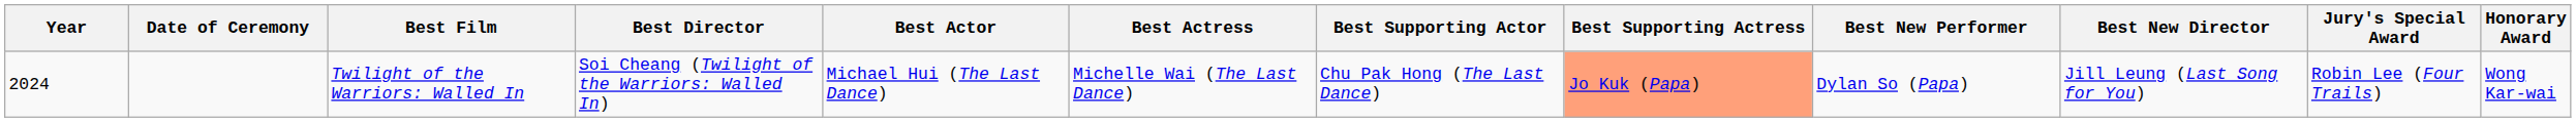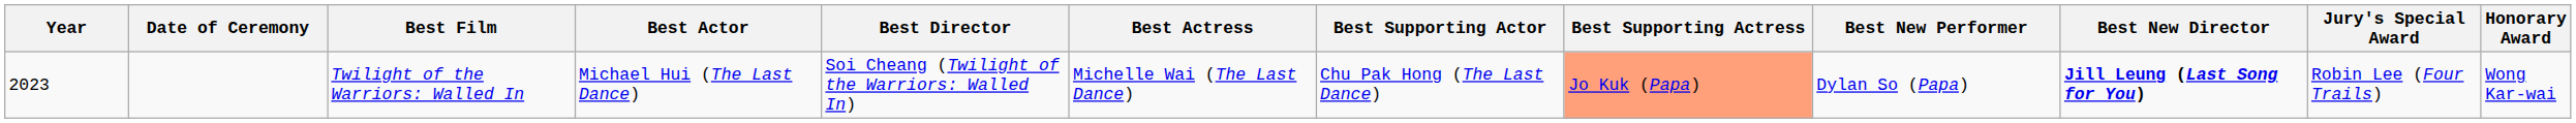 <table class="wikitable">
 <tr>
 <th width=5%>Year</th>
 <th width=8%>Date of Ceremony</th>
 <th width=10%>Best Film</th>
+<th width=10%>Best Actor</th>
 <th width=10%>Best Director</th>
-<th width=10%>Best Actor</th>
 <th width=10%>Best Actress</th>
 <th width=10%>Best Supporting Actor</th>
 <th width=10%>Best Supporting Actress</th>
 <th width=10%>Best New Performer</th>
 <th width=10%>Best New Director</th>
 <th width=10%>Jury's Special Award</th>
 <th width=10%>Honorary Award</th>
 </tr>
 <tr>
-<td>2024</td>
+<td>2023</td>
 <td></td>
 <td><em><a href='#'>Twilight of the Warriors: Walled In</a></em></td>
+<td><a href='#'>Michael Hui</a> (<em><a href='#'>The Last Dance</a></em>)</td>
 <td><a href='#'>Soi Cheang</a> (<em><a href='#'>Twilight of the Warriors: Walled In</a></em>)</td>
-<td><a href='#'>Michael Hui</a> (<em><a href='#'>The Last Dance</a></em>)</td>
 <td><a href='#'>Michelle Wai</a> (<em><a href='#'>The Last Dance</a></em>)</td>
 <td><a href='#'>Chu Pak Hong</a> (<em><a href='#'>The Last Dance</a></em>)</td>
 <td style="background: lightsalmon;"><a href='#'>Jo Kuk</a> (<em><a href='#'>Papa</a></em>)</td>
 <td><a href='#'>Dylan So</a> (<em><a href='#'>Papa</a></em>)</td>
-<td><a href='#'>Jill Leung</a> (<em><a href='#'>Last Song for You</a></em>)</td>
+<td><strong><a href='#'>Jill Leung</a> (<em><a href='#'>Last Song for You</a></em>)</strong></td>
 <td><a href='#'>Robin Lee</a> (<em><a href='#'>Four Trails</a></em>)</td>
 <td><a href='#'>Wong Kar-wai</a></td>
 </tr>
 </table>
